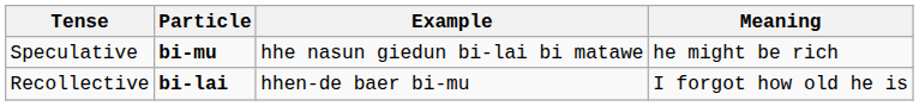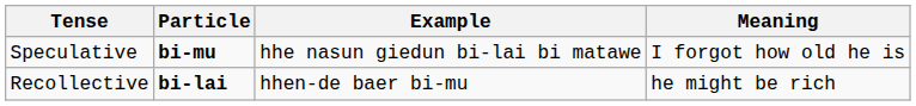 <table class="wikitable">
 <tr>
 <th>Tense</th>
 <th>Particle</th>
 <th>Example</th>
 <th>Meaning</th>
 </tr>
 <tr>
 <td>Speculative</td>
 <td><strong>bi-mu</strong></td>
 <td>hhe nasun giedun bi-lai bi matawe</td>
-<td>he might be rich</td>
+<td>I forgot how old he is</td>
 </tr>
 <tr>
 <td>Recollective</td>
 <td><strong>bi-lai</strong></td>
 <td>hhen-de baer bi-mu</td>
-<td>I forgot how old he is</td>
+<td>he might be rich</td>
 </tr>
 </table>
